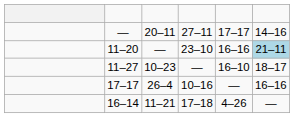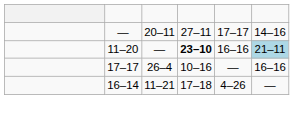 <table class="wikitable" style="text-align:center; font-size:90%;">
 <tr>
 <th width=120> </th>
 <td><strong></strong></td>
 <td><strong></strong></td>
 <td><strong></strong></td>
 <td><strong></strong></td>
 <td><strong></strong></td>
 </tr>
 <tr>
 <td style="text-align:right;"></td>
 <td>—</td>
 <td>20–11</td>
 <td>27–11</td>
 <td>17–17</td>
 <td>14–16</td>
 </tr>
 <tr>
 <td style="text-align:right;"></td>
 <td>11–20</td>
 <td>—</td>
-<td>23–10</td>
+<td><strong>23–10</strong></td>
 <td>16–16</td>
 <td style="background: lightblue;">21–11</td>
-</tr>
-<tr>
-<td style="text-align:right;"></td>
-<td>11–27</td>
-<td>10–23</td>
-<td>—</td>
-<td>16–10</td>
-<td>18–17</td>
 </tr>
 <tr>
 <td style="text-align:right;"></td>
 <td>17–17</td>
 <td>26–4</td>
 <td>10–16</td>
 <td>—</td>
 <td>16–16</td>
 </tr>
 <tr>
 <td style="text-align:right;"></td>
 <td>16–14</td>
 <td>11–21</td>
 <td>17–18</td>
 <td>4–26</td>
 <td>—</td>
 </tr>
 </table>
